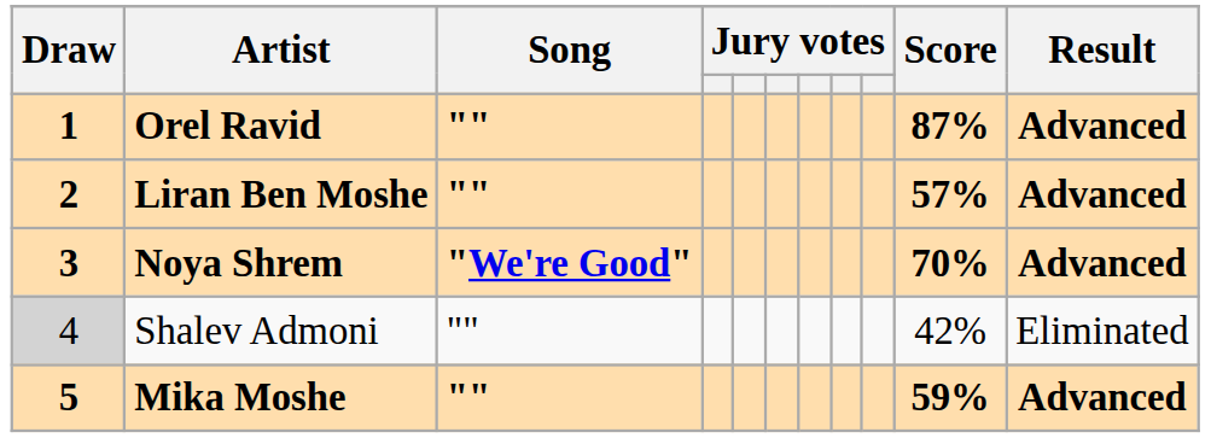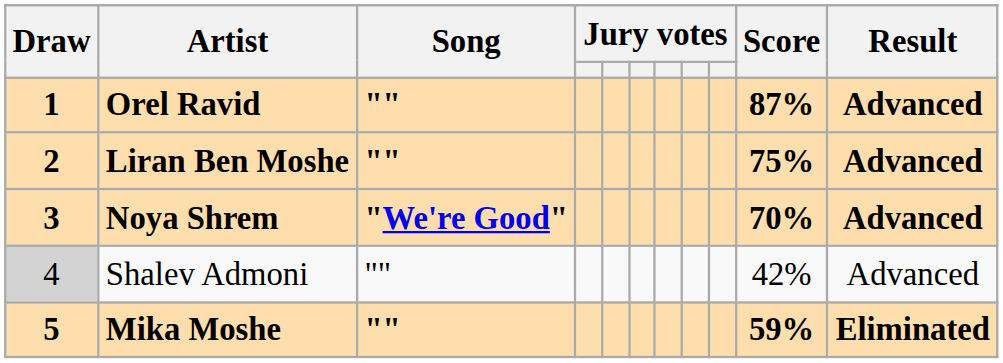 <table class="sortable wikitable" style="margin: 1em auto 1em auto; text-align:center; font-size:90%; line-height:18px;">
 <tr>
 </tr>
 <tr>
 <th rowspan="2">Draw</th>
 <th rowspan="2">Artist</th>
 <th rowspan="2">Song</th>
 <th colspan="6" class="unsortable">Jury votes</th>
 <th rowspan="2">Score</th>
 <th rowspan="2">Result</th>
 </tr>
 <tr>
 <th class="unsortable"></th>
 <th class="unsortable"></th>
 <th class="unsortable"></th>
 <th class="unsortable"></th>
 <th class="unsortable"></th>
 <th class="unsortable"></th>
 </tr>
 <tr style="font-weight:bold; background:navajowhite;">
 <td>1</td>
 <td align="left">Orel Ravid</td>
 <td align="left">""</td>
 <td></td>
 <td></td>
 <td></td>
 <td></td>
 <td></td>
 <td></td>
 <td>87%</td>
 <td>Advanced</td>
 </tr>
 <tr style="font-weight:bold; background:navajowhite;">
 <td>2</td>
 <td align="left">Liran Ben Moshe</td>
 <td align="left">""</td>
 <td></td>
 <td></td>
 <td></td>
 <td></td>
 <td></td>
 <td></td>
-<td>57%</td>
+<td>75%</td>
 <td>Advanced</td>
 </tr>
 <tr style="font-weight:bold; background:navajowhite;">
 <td>3</td>
 <td align="left">Noya Shrem</td>
 <td align="left">"<a href='#'>We're Good</a>"</td>
 <td></td>
 <td></td>
 <td></td>
 <td></td>
 <td></td>
 <td></td>
 <td>70%</td>
 <td>Advanced</td>
 </tr>
 <tr>
 <td style="background: lightgrey;">4</td>
 <td align="left">Shalev Admoni</td>
 <td align="left">""</td>
 <td></td>
 <td></td>
 <td></td>
 <td></td>
 <td></td>
 <td></td>
 <td>42%</td>
-<td>Eliminated</td>
+<td>Advanced</td>
 </tr>
 <tr style="font-weight:bold; background:navajowhite;">
 <td>5</td>
 <td align="left">Mika Moshe</td>
 <td align="left">""</td>
 <td></td>
 <td></td>
 <td></td>
 <td></td>
 <td></td>
 <td></td>
 <td>59%</td>
-<td>Advanced</td>
+<td>Eliminated</td>
 </tr>
 </table>
